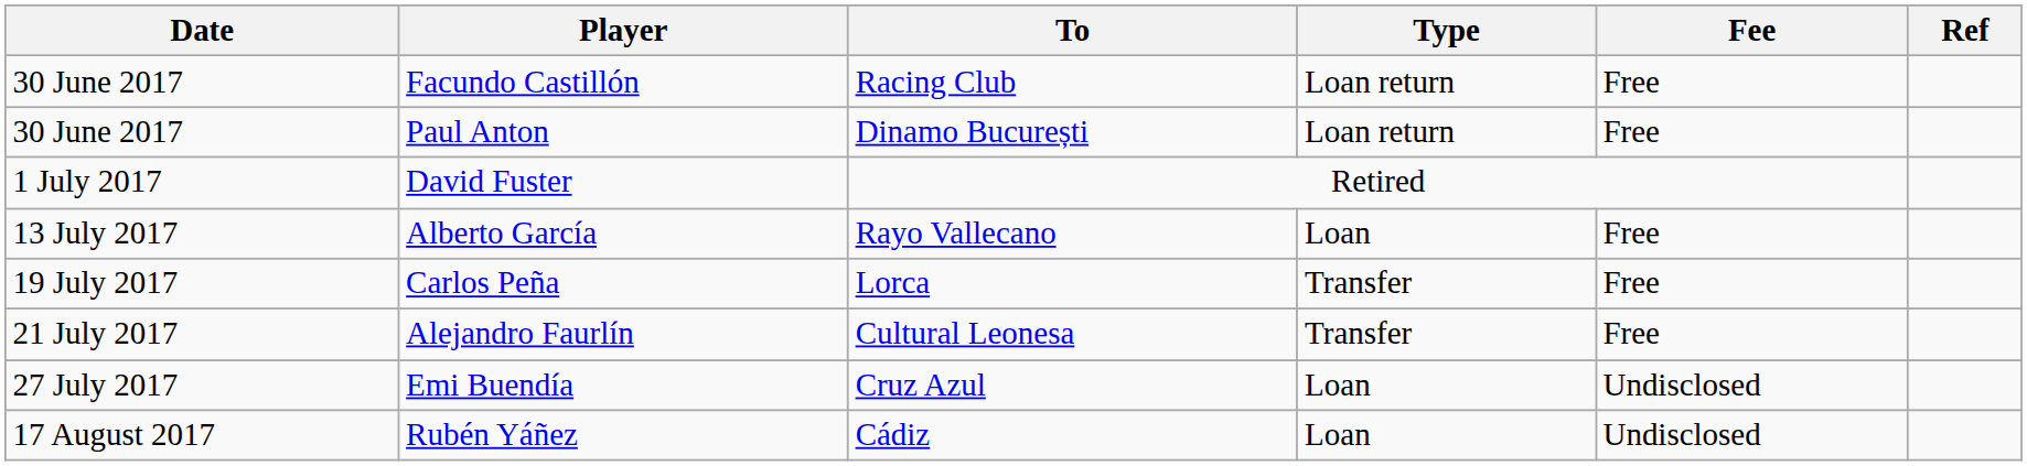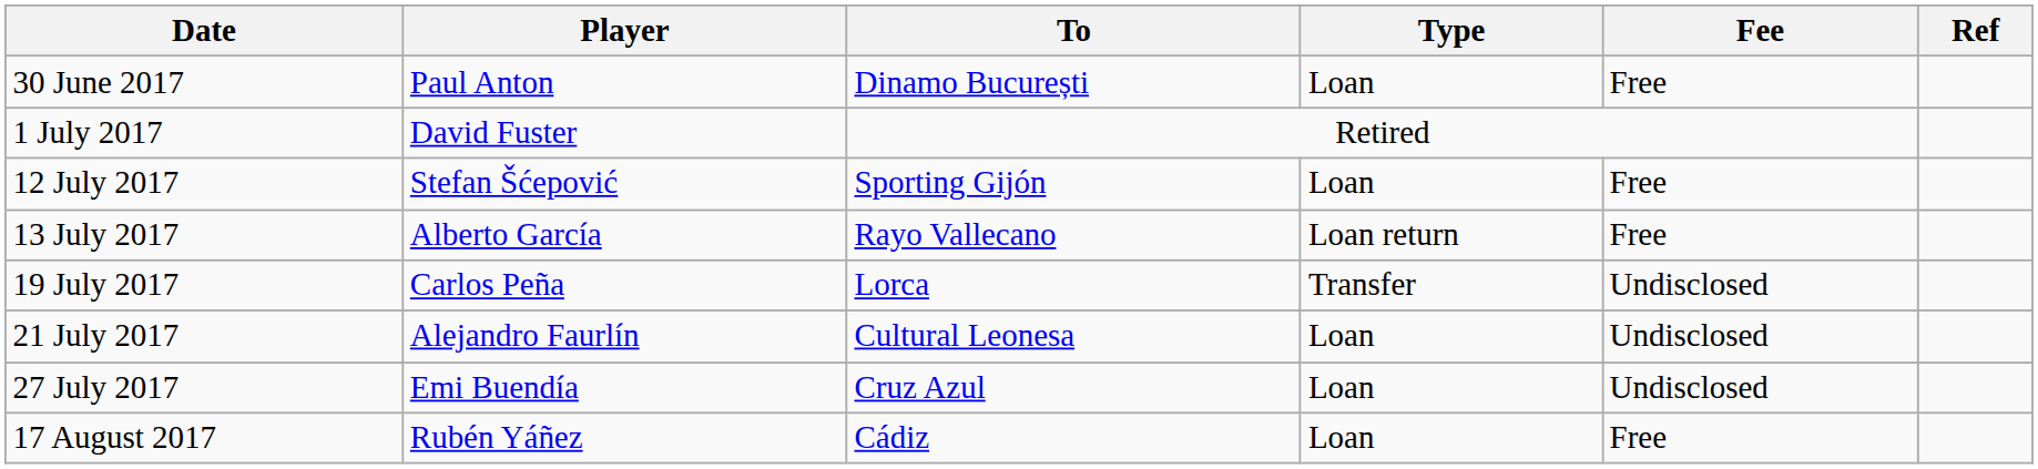 <table class="wikitable" style="width:80%;">
 <tr>
 <th>Date</th>
 <th>Player</th>
 <th>To</th>
 <th>Type</th>
 <th>Fee</th>
 <th>Ref</th>
 </tr>
 <tr>
 <td>30 June 2017</td>
-<td> <a href='#'>Facundo Castillón</a></td>
-<td> <a href='#'>Racing Club</a></td>
-<td>Loan return</td>
-<td>Free</td>
-<td></td>
-</tr>
-<tr>
-<td>30 June 2017</td>
 <td> <a href='#'>Paul Anton</a></td>
 <td> <a href='#'>Dinamo București</a></td>
-<td>Loan return</td>
+<td>Loan</td>
 <td>Free</td>
 <td></td>
 </tr>
 <tr>
 <td>1 July 2017</td>
 <td> <a href='#'>David Fuster</a></td>
 <td colspan="3" align=center>Retired</td>
 <td></td>
 </tr>
 <tr>
+<td>12 July 2017</td>
+<td> <a href='#'>Stefan Šćepović</a></td>
+<td> <a href='#'>Sporting Gijón</a></td>
+<td>Loan</td>
+<td>Free</td>
+<td></td>
+</tr>
+<tr>
 <td>13 July 2017</td>
 <td> <a href='#'>Alberto García</a></td>
 <td> <a href='#'>Rayo Vallecano</a></td>
-<td>Loan</td>
+<td>Loan return</td>
 <td>Free</td>
 <td></td>
 </tr>
 <tr>
 <td>19 July 2017</td>
 <td> <a href='#'>Carlos Peña</a></td>
 <td> <a href='#'>Lorca</a></td>
 <td>Transfer</td>
-<td>Free</td>
+<td>Undisclosed</td>
 <td></td>
 </tr>
 <tr>
 <td>21 July 2017</td>
 <td> <a href='#'>Alejandro Faurlín</a></td>
 <td> <a href='#'>Cultural Leonesa</a></td>
-<td>Transfer</td>
-<td>Free</td>
+<td>Loan</td>
+<td>Undisclosed</td>
 <td></td>
 </tr>
 <tr>
 <td>27 July 2017</td>
 <td> <a href='#'>Emi Buendía</a></td>
 <td> <a href='#'>Cruz Azul</a></td>
 <td>Loan</td>
 <td>Undisclosed</td>
 <td></td>
 </tr>
 <tr>
 <td>17 August 2017</td>
 <td> <a href='#'>Rubén Yáñez</a></td>
 <td> <a href='#'>Cádiz</a></td>
 <td>Loan</td>
-<td>Undisclosed</td>
+<td>Free</td>
 <td></td>
 </tr>
 </table>
